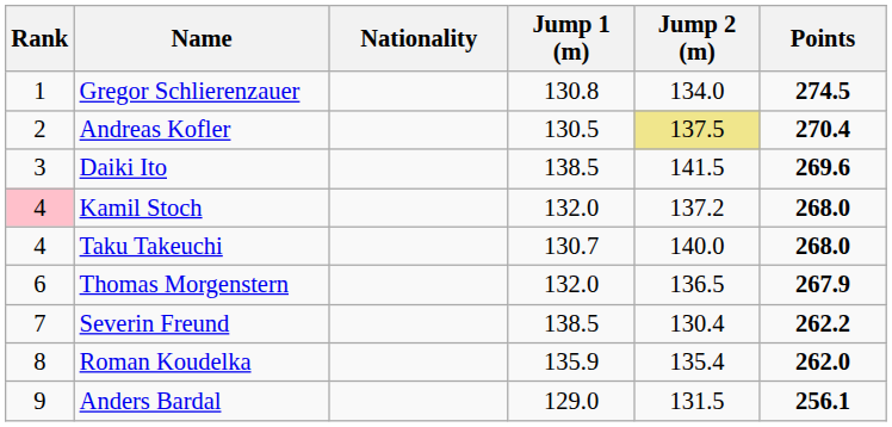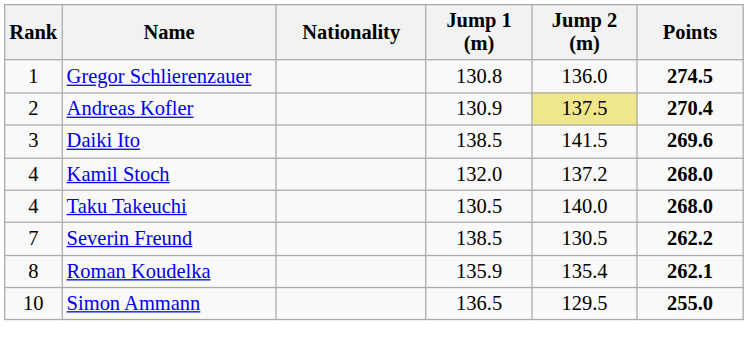 <table class="wikitable sortable">
 <tr>
 <th align=center>Rank</th>
 <th width=160>Name</th>
 <th width=110>Nationality</th>
 <th width=75>Jump 1 (m)</th>
 <th width=75>Jump 2 (m)</th>
 <th width=75>Points</th>
 </tr>
 <tr>
 <td align=center>1</td>
 <td align=left><a href='#'>Gregor Schlierenzauer</a></td>
 <td align=left></td>
 <td align=center>130.8</td>
-<td align=center>134.0</td>
+<td align=center>136.0</td>
 <td align=center><strong>274.5</strong></td>
 </tr>
 <tr>
 <td align=center>2</td>
 <td align=left><a href='#'>Andreas Kofler</a></td>
 <td align=left></td>
-<td align=center>130.5</td>
+<td align=center>130.9</td>
 <td align=center style="background: khaki;">137.5</td>
 <td align=center><strong>270.4</strong></td>
 </tr>
 <tr>
 <td align=center>3</td>
 <td align=left><a href='#'>Daiki Ito</a></td>
 <td align=left></td>
 <td align=center>138.5</td>
 <td align=center>141.5</td>
 <td align=center><strong>269.6</strong></td>
 </tr>
 <tr>
-<td align=center style="background: pink;">4</td>
+<td align=center>4</td>
 <td align=left><a href='#'>Kamil Stoch</a></td>
 <td align=left></td>
 <td align=center>132.0</td>
 <td align=center>137.2</td>
 <td align=center><strong>268.0</strong></td>
 </tr>
 <tr>
 <td align=center>4</td>
 <td align=left><a href='#'>Taku Takeuchi</a></td>
 <td align=left></td>
-<td align=center>130.7</td>
+<td align=center>130.5</td>
 <td align=center>140.0</td>
 <td align=center><strong>268.0</strong></td>
-</tr>
-<tr>
-<td align=center>6</td>
-<td align=left><a href='#'>Thomas Morgenstern</a></td>
-<td align="left"></td>
-<td align="center">132.0</td>
-<td align="center">136.5</td>
-<td align="center"><strong>267.9</strong></td>
 </tr>
 <tr>
 <td align=center>7</td>
 <td align=left><a href='#'>Severin Freund</a></td>
 <td align="left"></td>
 <td align="center">138.5</td>
-<td align="center">130.4</td>
+<td align="center">130.5</td>
 <td align="center"><strong>262.2</strong></td>
 </tr>
 <tr>
 <td align=center>8</td>
 <td align=left><a href='#'>Roman Koudelka</a></td>
 <td align="left"></td>
 <td align="center">135.9</td>
 <td align="center">135.4</td>
-<td align="center"><strong>262.0</strong></td>
+<td align="center"><strong>262.1</strong></td>
 </tr>
 <tr>
-<td align=center>9</td>
-<td align=left><a href='#'>Anders Bardal</a></td>
+<td align=center>10</td>
+<td align=left><a href='#'>Simon Ammann</a></td>
 <td align="left"></td>
-<td align="center">129.0</td>
-<td align="center">131.5</td>
-<td align="center"><strong>256.1</strong></td>
+<td align="center">136.5</td>
+<td align="center">129.5</td>
+<td align="center"><strong>255.0</strong></td>
 </tr>
 </table>
